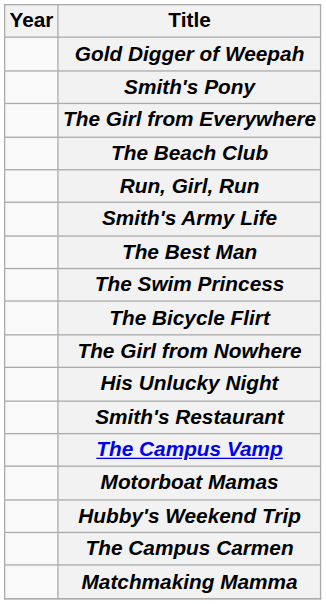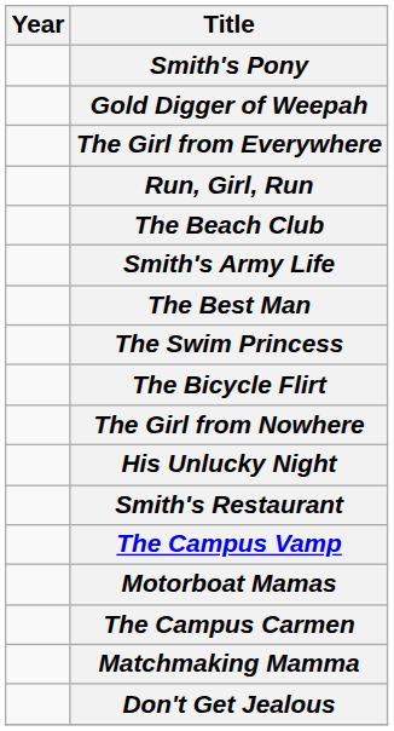 <table class="wikitable plainrowheaders sortable" style="margin-right: 0;">
 <tr>
 <th scope="col">Year</th>
 <th scope="col">Title</th>
 </tr>
 <tr>
 <td></td>
-<th scope="row"><em>Gold Digger of Weepah</em></th>
+<th scope="row"><em>Smith's Pony</em></th>
 </tr>
 <tr>
 <td></td>
-<th scope="row"><em>Smith's Pony</em></th>
+<th scope="row"><em>Gold Digger of Weepah</em></th>
 </tr>
 <tr>
 <td></td>
 <th scope="row"><em>The Girl from Everywhere</em></th>
 </tr>
 <tr>
 <td></td>
-<th scope="row"><em>The Beach Club</em></th>
+<th scope="row"><em>Run, Girl, Run</em></th>
 </tr>
 <tr>
 <td></td>
-<th scope="row"><em>Run, Girl, Run</em></th>
+<th scope="row"><em>The Beach Club</em></th>
 </tr>
 <tr>
 <td></td>
 <th scope="row"><em>Smith's Army Life</em></th>
 </tr>
 <tr>
 <td></td>
 <th scope="row"><em>The Best Man</em></th>
 </tr>
 <tr>
 <td></td>
 <th scope="row"><em>The Swim Princess</em></th>
 </tr>
 <tr>
 <td></td>
 <th scope="row"><em>The Bicycle Flirt</em></th>
 </tr>
 <tr>
 <td></td>
 <th scope="row"><em>The Girl from Nowhere</em></th>
 </tr>
 <tr>
 <td></td>
 <th scope="row"><em>His Unlucky Night</em></th>
 </tr>
 <tr>
 <td></td>
 <th scope="row"><em>Smith's Restaurant</em></th>
 </tr>
 <tr>
 <td></td>
 <th scope="row"><em><a href='#'>The Campus Vamp</a></em></th>
 </tr>
 <tr>
 <td></td>
 <th scope="row"><em>Motorboat Mamas</em></th>
 </tr>
 <tr>
 <td></td>
-<th scope="row"><em>Hubby's Weekend Trip</em></th>
-</tr>
-<tr>
-<td></td>
 <th scope="row"><em>The Campus Carmen</em></th>
 </tr>
 <tr>
 <td></td>
 <th scope="row"><em>Matchmaking Mamma</em></th>
 </tr>
 <tr>
+<td></td>
+<th scope="row"><em>Don't Get Jealous</em></th>
+</tr>
+<tr>
 </tr>
 </table>
